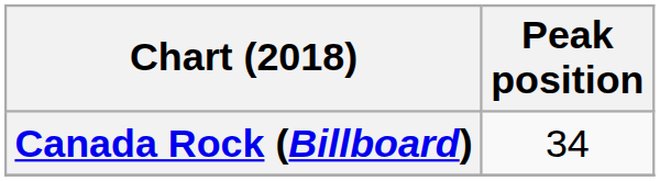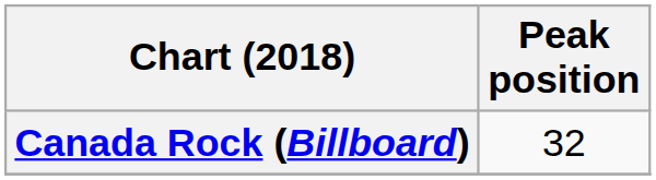 <table class="wikitable sortable plainrowheaders" style="text-align:center">
 <tr>
 <th>Chart (2018)</th>
 <th>Peak<br>position</th>
 </tr>
 <tr>
 <th scope="row"><a href='#'>Canada Rock</a> (<a href='#'><em>Billboard</em></a>)</th>
-<td>34</td>
+<td>32</td>
 </tr>
 <tr>
 </tr>
 <tr>
 </tr>
 </table>
